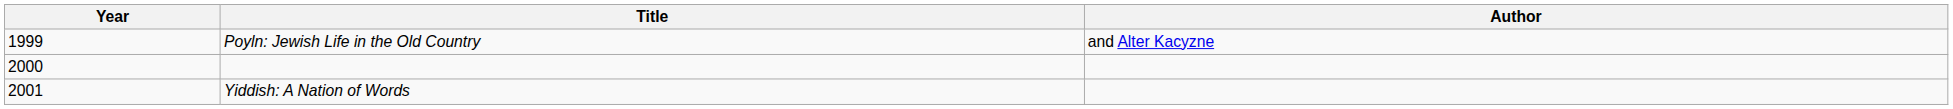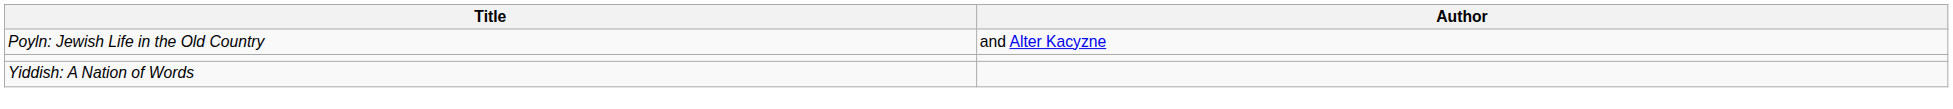 <table class="wikitable sortable" style="width:100%">
 <tr>
-<th scope="col" style="width:10%">Year</th>
 <th scope="col" style="width:40%">Title</th>
 <th scope="col" style="width:40%">Author</th>
 </tr>
 <tr>
-<td>1999</td>
 <td><em>Poyln: Jewish Life in the Old Country</em></td>
 <td> and <a href='#'>Alter Kacyzne</a></td>
 </tr>
 <tr>
-<td>2000</td>
 <td><em></em></td>
 <td></td>
 </tr>
 <tr>
-<td>2001</td>
 <td><em>Yiddish: A Nation of Words</em></td>
 <td></td>
 </tr>
 </table>
